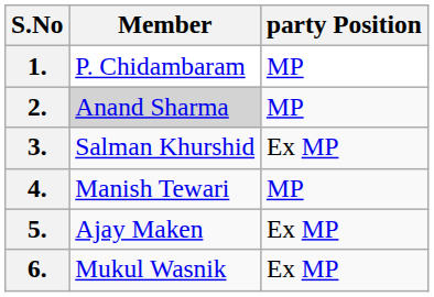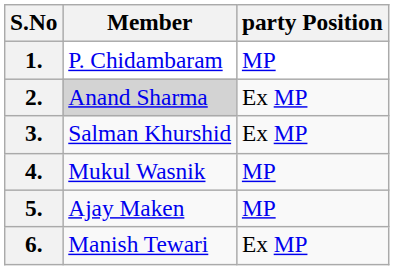 <table class="sortable wikitable">
 <tr>
 <th>S.No</th>
 <th style="text-align:center;">Member</th>
 <th style="text-align:center;">party Position</th>
 </tr>
 <tr style="text-align:left; background:#fff;">
 <th>1.</th>
 <td><a href='#'>P. Chidambaram</a></td>
 <td><a href='#'>MP</a></td>
 </tr>
 <tr>
 <th>2.</th>
 <td style="background: lightgrey;"><a href='#'>Anand Sharma</a></td>
-<td><a href='#'>MP</a></td>
+<td>Ex <a href='#'>MP</a></td>
 </tr>
 <tr>
 <th>3.</th>
 <td><a href='#'>Salman Khurshid</a></td>
 <td>Ex <a href='#'>MP</a></td>
 </tr>
 <tr>
 <th>4.</th>
-<td><a href='#'>Manish Tewari</a></td>
+<td><a href='#'>Mukul Wasnik</a></td>
 <td><a href='#'>MP</a></td>
 </tr>
 <tr>
 <th>5.</th>
 <td><a href='#'>Ajay Maken</a></td>
-<td>Ex <a href='#'>MP</a></td>
+<td><a href='#'>MP</a></td>
 </tr>
 <tr>
 <th>6.</th>
-<td><a href='#'>Mukul Wasnik</a></td>
+<td><a href='#'>Manish Tewari</a></td>
 <td>Ex <a href='#'>MP</a></td>
 </tr>
 </table>
